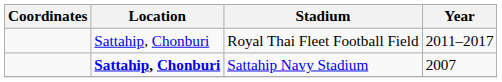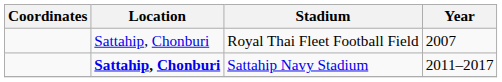 <table class="wikitable sortable">
 <tr>
 <th>Coordinates</th>
 <th>Location</th>
 <th>Stadium</th>
 <th>Year</th>
 </tr>
 <tr>
 <td></td>
 <td><a href='#'>Sattahip</a>, <a href='#'>Chonburi</a></td>
 <td>Royal Thai Fleet Football Field</td>
-<td>2011–2017</td>
+<td>2007</td>
 </tr>
 <tr>
 <td></td>
 <td><strong><a href='#'>Sattahip</a>, <a href='#'>Chonburi</a></strong></td>
 <td><a href='#'>Sattahip Navy Stadium</a></td>
-<td>2007</td>
+<td>2011–2017</td>
 </tr>
 <tr>
 </tr>
 </table>
